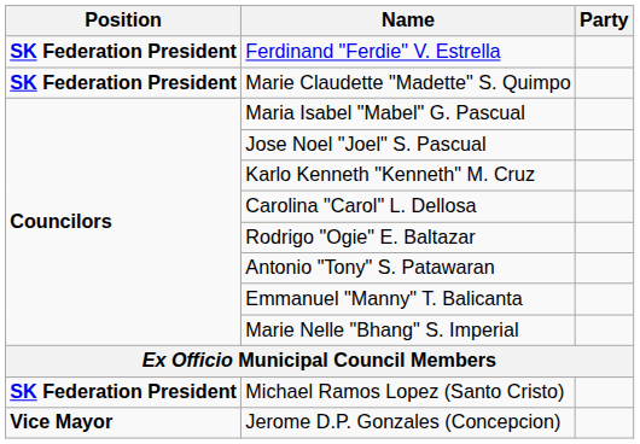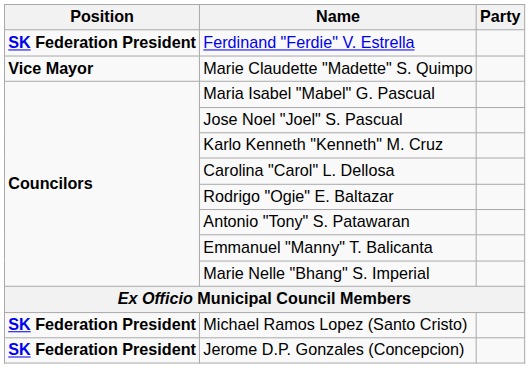 <table class=wikitable>
 <tr>
 <th>Position</th>
 <th>Name</th>
 <th colspan=2>Party</th>
 </tr>
 <tr>
 <td><strong><a href='#'>SK</a> Federation President</strong></td>
 <td><a href='#'>Ferdinand "Ferdie" V. Estrella</a></td>
 <td></td>
 </tr>
 <tr>
-<td><strong><a href='#'>SK</a> Federation President</strong></td>
+<td><strong>Vice Mayor</strong></td>
 <td>Marie Claudette "Madette" S. Quimpo</td>
 <td></td>
 </tr>
 <tr>
 <td rowspan=8><strong>Councilors</strong></td>
 <td>Maria Isabel "Mabel" G. Pascual</td>
 <td></td>
 </tr>
 <tr>
 <td>Jose Noel "Joel" S. Pascual</td>
 <td></td>
 </tr>
 <tr>
 <td>Karlo Kenneth "Kenneth" M. Cruz</td>
 <td></td>
 </tr>
 <tr>
 <td>Carolina "Carol" L. Dellosa</td>
 <td></td>
 </tr>
 <tr>
 <td>Rodrigo "Ogie" E. Baltazar</td>
 <td></td>
 </tr>
 <tr>
 <td>Antonio "Tony" S. Patawaran</td>
 <td></td>
 </tr>
 <tr>
 <td>Emmanuel "Manny" T. Balicanta</td>
 <td></td>
 </tr>
 <tr>
 <td>Marie Nelle "Bhang" S. Imperial</td>
 <td></td>
 </tr>
 <tr>
 <th colspan=4><em>Ex Officio</em> Municipal Council Members</th>
 </tr>
 <tr>
 <td><strong><a href='#'>SK</a> Federation President</strong></td>
 <td>Michael Ramos Lopez (Santo Cristo)</td>
 <td></td>
 </tr>
 <tr>
-<td><strong>Vice Mayor</strong></td>
+<td><strong><a href='#'>SK</a> Federation President</strong></td>
 <td>Jerome D.P. Gonzales (Concepcion)</td>
 <td></td>
 </tr>
 </table>
